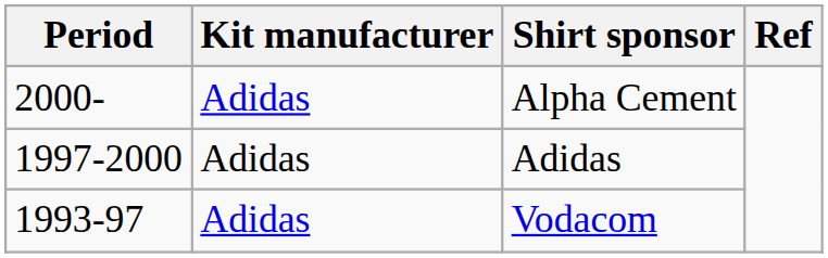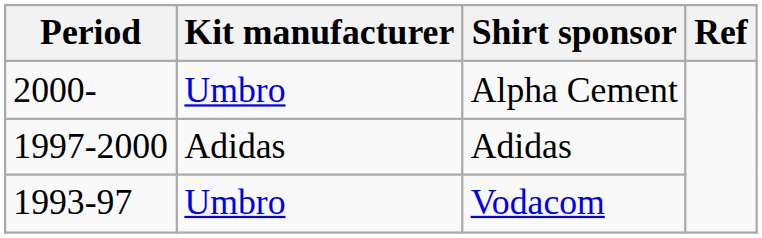 <table class="wikitable">
 <tr>
 <th>Period</th>
 <th>Kit manufacturer</th>
 <th>Shirt sponsor</th>
 <th>Ref</th>
 </tr>
 <tr>
 <td>2000-</td>
-<td><a href='#'>Adidas</a></td>
+<td><a href='#'>Umbro</a></td>
 <td>Alpha Cement</td>
 <td rowspan="3"></td>
 </tr>
 <tr>
 <td>1997-2000</td>
 <td>Adidas</td>
 <td>Adidas</td>
 </tr>
 <tr>
 <td>1993-97</td>
-<td><a href='#'>Adidas</a></td>
+<td><a href='#'>Umbro</a></td>
 <td><a href='#'>Vodacom</a></td>
 </tr>
 </table>
